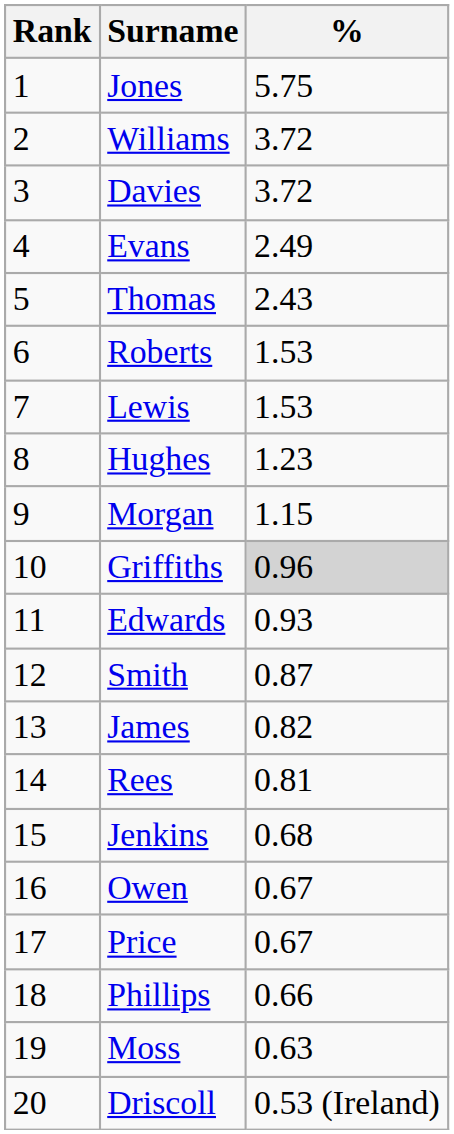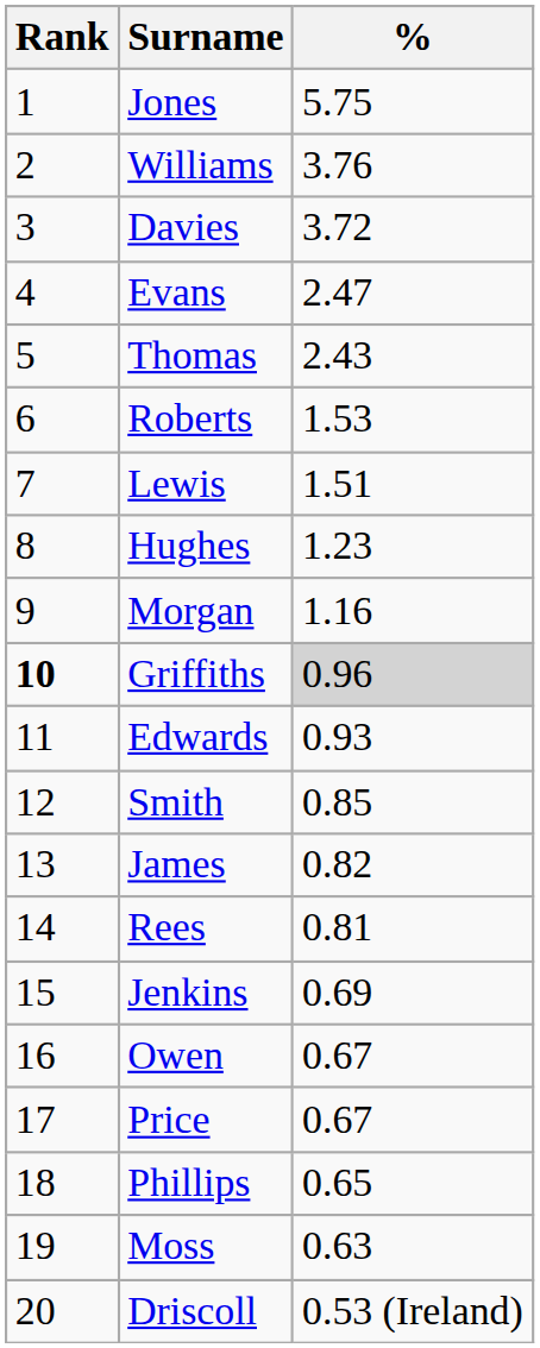 <table class="wikitable">
 <tr>
 <th>Rank</th>
 <th>Surname</th>
 <th>%</th>
 </tr>
 <tr>
 <td>1</td>
 <td><a href='#'>Jones</a></td>
 <td>5.75</td>
 </tr>
 <tr>
 <td>2</td>
 <td><a href='#'>Williams</a></td>
-<td>3.72</td>
+<td>3.76</td>
 </tr>
 <tr>
 <td>3</td>
 <td><a href='#'>Davies</a></td>
 <td>3.72</td>
 </tr>
 <tr>
 <td>4</td>
 <td><a href='#'>Evans</a></td>
-<td>2.49</td>
+<td>2.47</td>
 </tr>
 <tr>
 <td>5</td>
 <td><a href='#'>Thomas</a></td>
 <td>2.43</td>
 </tr>
 <tr>
 <td>6</td>
 <td><a href='#'>Roberts</a></td>
 <td>1.53</td>
 </tr>
 <tr>
 <td>7</td>
 <td><a href='#'>Lewis</a></td>
-<td>1.53</td>
+<td>1.51</td>
 </tr>
 <tr>
 <td>8</td>
 <td><a href='#'>Hughes</a></td>
 <td>1.23</td>
 </tr>
 <tr>
 <td>9</td>
 <td><a href='#'>Morgan</a></td>
-<td>1.15</td>
+<td>1.16</td>
 </tr>
 <tr>
-<td>10</td>
+<td><strong>10</strong></td>
 <td><a href='#'>Griffiths</a></td>
 <td style="background: lightgrey;">0.96</td>
 </tr>
 <tr>
 <td>11</td>
 <td><a href='#'>Edwards</a></td>
 <td>0.93</td>
 </tr>
 <tr>
 <td>12</td>
 <td><a href='#'>Smith</a></td>
-<td>0.87</td>
+<td>0.85</td>
 </tr>
 <tr>
 <td>13</td>
 <td><a href='#'>James</a></td>
 <td>0.82</td>
 </tr>
 <tr>
 <td>14</td>
 <td><a href='#'>Rees</a></td>
 <td>0.81</td>
 </tr>
 <tr>
 <td>15</td>
 <td><a href='#'>Jenkins</a></td>
-<td>0.68</td>
+<td>0.69</td>
 </tr>
 <tr>
 <td>16</td>
 <td><a href='#'>Owen</a></td>
 <td>0.67</td>
 </tr>
 <tr>
 <td>17</td>
 <td><a href='#'>Price</a></td>
 <td>0.67</td>
 </tr>
 <tr>
 <td>18</td>
 <td><a href='#'>Phillips</a></td>
-<td>0.66</td>
+<td>0.65</td>
 </tr>
 <tr>
 <td>19</td>
 <td><a href='#'>Moss</a></td>
 <td>0.63</td>
 </tr>
 <tr>
 <td>20</td>
 <td><a href='#'>Driscoll</a></td>
 <td>0.53 (Ireland)</td>
 </tr>
 </table>
